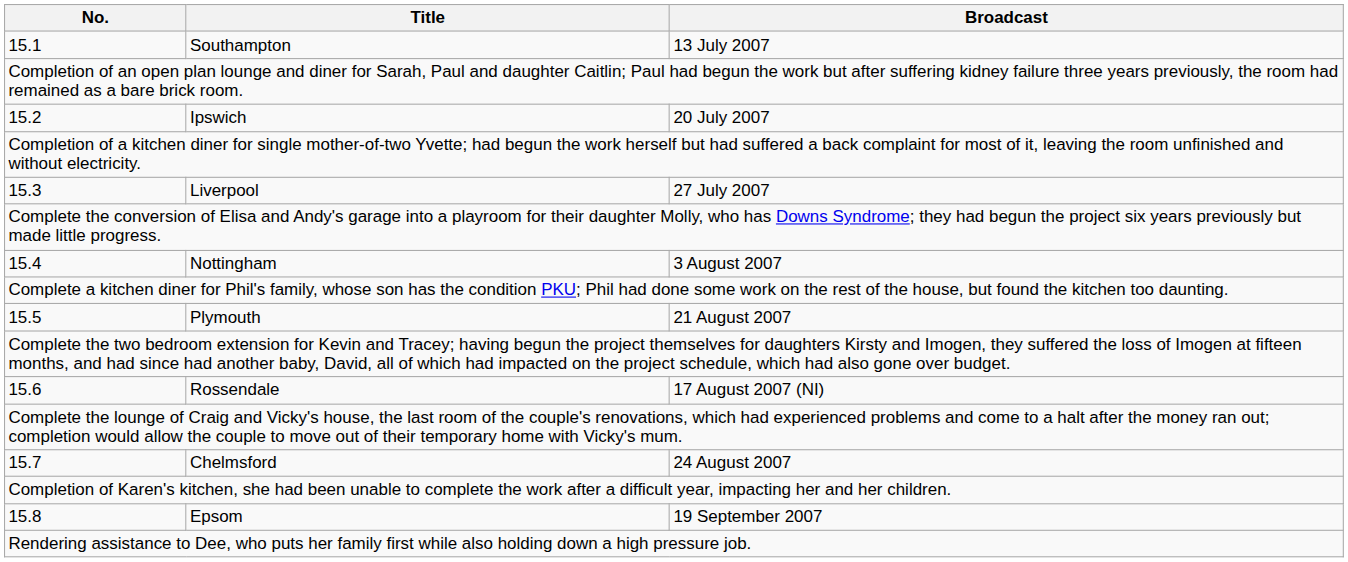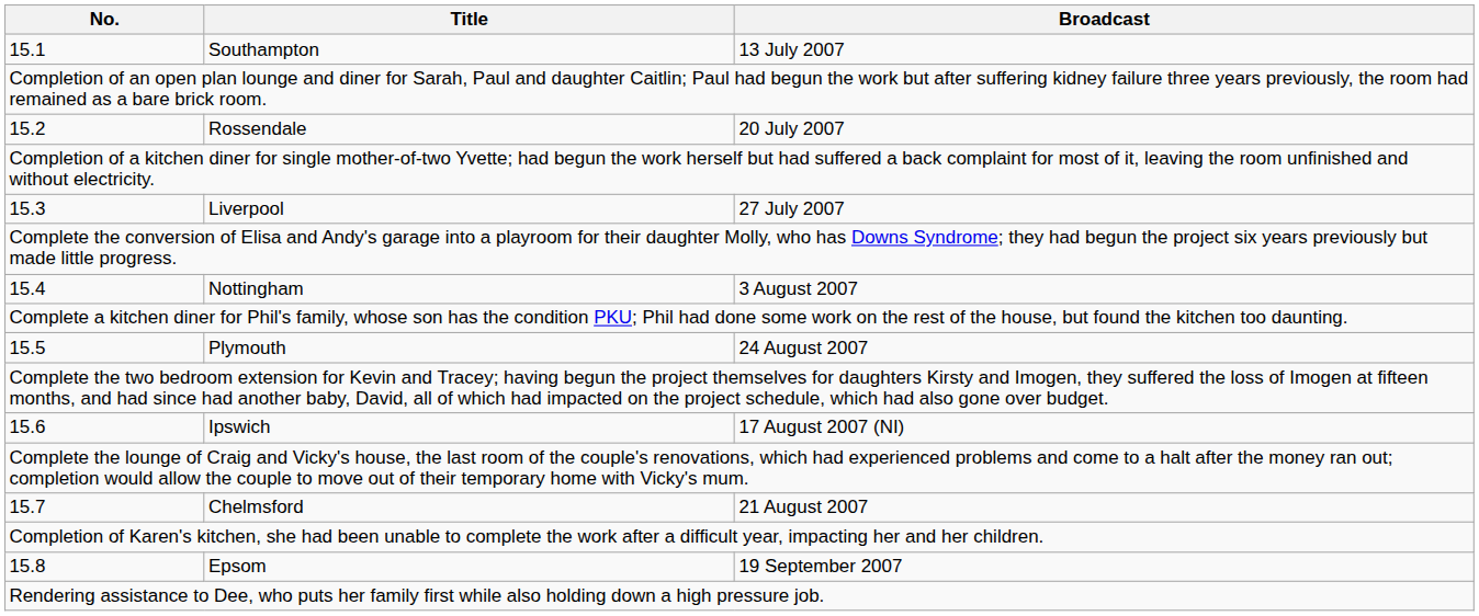 <table class="wikitable" style="width:100%;">
 <tr>
 <th>No.</th>
 <th>Title</th>
 <th>Broadcast</th>
 </tr>
 <tr>
 <td>15.1</td>
 <td>Southampton</td>
 <td>13 July 2007</td>
 </tr>
 <tr>
 <td colspan="3">Completion of an open plan lounge and diner for Sarah, Paul and daughter Caitlin; Paul had begun the work but after suffering kidney failure three years previously, the room had remained as a bare brick room.</td>
 </tr>
 <tr>
 <td>15.2</td>
-<td>Ipswich</td>
+<td>Rossendale</td>
 <td>20 July 2007</td>
 </tr>
 <tr>
 <td colspan="3">Completion of a kitchen diner for single mother-of-two Yvette; had begun the work herself but had suffered a back complaint for most of it, leaving the room unfinished and without electricity.</td>
 </tr>
 <tr>
 <td>15.3</td>
 <td>Liverpool</td>
 <td>27 July 2007</td>
 </tr>
 <tr>
 <td colspan="3">Complete the conversion of Elisa and Andy's garage into a playroom for their daughter Molly, who has <a href='#'>Downs Syndrome</a>; they had begun the project six years previously but made little progress.</td>
 </tr>
 <tr>
 <td>15.4</td>
 <td>Nottingham</td>
 <td>3 August 2007</td>
 </tr>
 <tr>
 <td colspan="3">Complete a kitchen diner for Phil's family, whose son has the condition <a href='#'>PKU</a>; Phil had done some work on the rest of the house, but found the kitchen too daunting.</td>
 </tr>
 <tr>
 <td>15.5</td>
 <td>Plymouth</td>
-<td>21 August 2007</td>
+<td>24 August 2007</td>
 </tr>
 <tr>
 <td colspan="3">Complete the two bedroom extension for Kevin and Tracey; having begun the project themselves for daughters Kirsty and Imogen, they suffered the loss of Imogen at fifteen months, and had since had another baby, David, all of which had impacted on the project schedule, which had also gone over budget.</td>
 </tr>
 <tr>
 <td>15.6</td>
-<td>Rossendale</td>
+<td>Ipswich</td>
 <td>17 August 2007 (NI)</td>
 </tr>
 <tr>
 <td colspan="3">Complete the lounge of Craig and Vicky's house, the last room of the couple's renovations, which had experienced problems and come to a halt after the money ran out; completion would allow the couple to move out of their temporary home with Vicky's mum.</td>
 </tr>
 <tr>
 <td>15.7</td>
 <td>Chelmsford</td>
-<td>24 August 2007</td>
+<td>21 August 2007</td>
 </tr>
 <tr>
 <td colspan="3">Completion of Karen's kitchen, she had been unable to complete the work after a difficult year, impacting her and her children.</td>
 </tr>
 <tr>
 <td>15.8</td>
 <td>Epsom</td>
 <td>19 September 2007</td>
 </tr>
 <tr>
 <td colspan="3">Rendering assistance to Dee, who puts her family first while also holding down a high pressure job.</td>
 </tr>
 </table>
